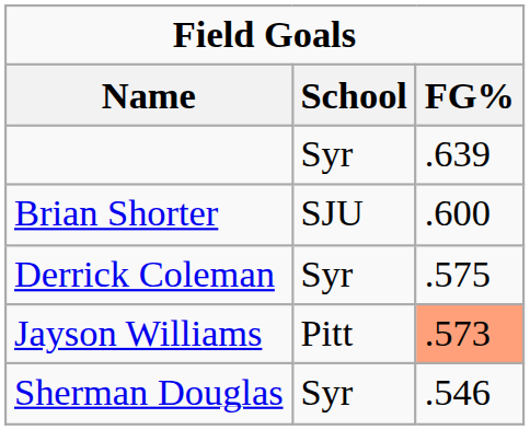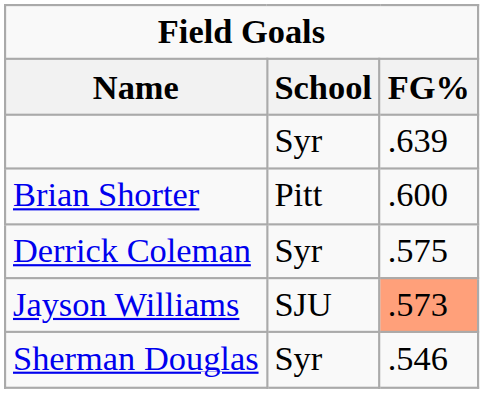 <table class="wikitable">
 <tr>
 <td colspan=3 style="text-align:center;"><strong>Field Goals</strong></td>
 </tr>
 <tr>
 <th>Name</th>
 <th>School</th>
 <th>FG%</th>
 </tr>
 <tr>
 <td></td>
 <td>Syr</td>
 <td>.639</td>
 </tr>
 <tr>
 <td><a href='#'>Brian Shorter</a></td>
-<td>SJU</td>
+<td>Pitt</td>
 <td>.600</td>
 </tr>
 <tr>
 <td><a href='#'>Derrick Coleman</a></td>
 <td>Syr</td>
 <td>.575</td>
 </tr>
 <tr>
 <td><a href='#'>Jayson Williams</a></td>
-<td>Pitt</td>
+<td>SJU</td>
 <td style="background: lightsalmon;">.573</td>
 </tr>
 <tr>
 <td><a href='#'>Sherman Douglas</a></td>
 <td>Syr</td>
 <td>.546</td>
 </tr>
 </table>
